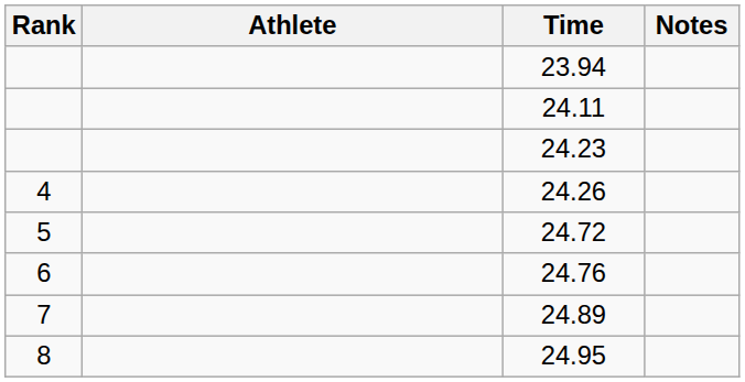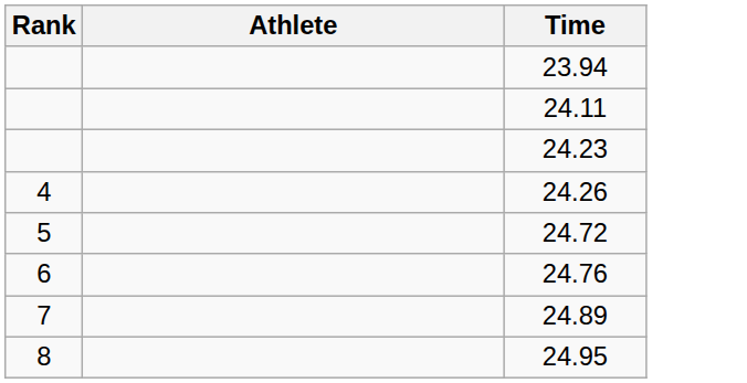 <table class="wikitable" style="text-align:center">
 <tr>
 <th width=40>Rank</th>
 <th width=250>Athlete</th>
 <th width=80>Time</th>
-<th width=50>Notes</th>
 </tr>
 <tr>
 <td></td>
 <td align=left></td>
 <td>23.94</td>
-<td></td>
 </tr>
 <tr>
 <td></td>
 <td align=left></td>
 <td>24.11</td>
-<td></td>
 </tr>
 <tr>
 <td></td>
 <td align=left></td>
 <td>24.23</td>
-<td></td>
 </tr>
 <tr>
 <td>4</td>
 <td align=left></td>
 <td>24.26</td>
-<td></td>
 </tr>
 <tr>
 <td>5</td>
 <td align=left></td>
 <td>24.72</td>
-<td></td>
 </tr>
 <tr>
 <td>6</td>
 <td align=left></td>
 <td>24.76</td>
-<td></td>
 </tr>
 <tr>
 <td>7</td>
 <td align=left></td>
 <td>24.89</td>
-<td></td>
 </tr>
 <tr>
 <td>8</td>
 <td align=left></td>
 <td>24.95</td>
-<td></td>
 </tr>
 </table>
